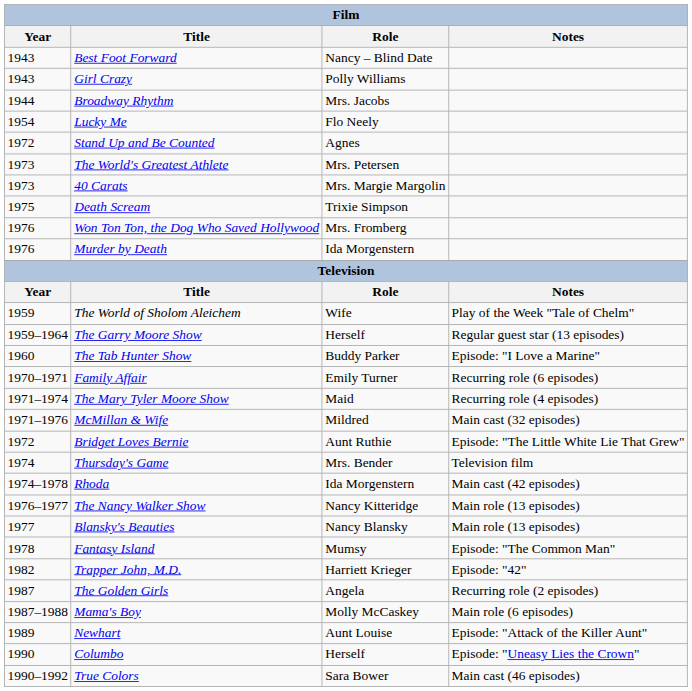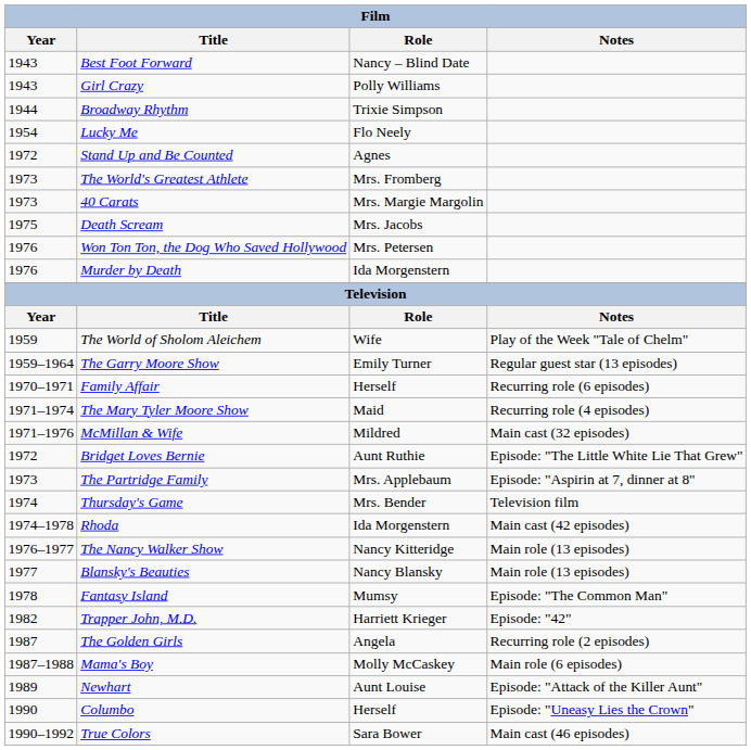 <table class="wikitable">
 <tr>
 <th colspan="4" style="background: LightSteelBlue;">Film</th>
 </tr>
 <tr>
 <th>Year</th>
 <th>Title</th>
 <th>Role</th>
 <th>Notes</th>
 </tr>
 <tr>
 <td>1943</td>
 <td><em><a href='#'>Best Foot Forward</a></em></td>
 <td>Nancy – Blind Date</td>
 <td></td>
 </tr>
 <tr>
 <td>1943</td>
 <td><em><a href='#'>Girl Crazy</a></em></td>
 <td>Polly Williams</td>
 <td></td>
 </tr>
 <tr>
 <td>1944</td>
 <td><em><a href='#'>Broadway Rhythm</a></em></td>
-<td>Mrs. Jacobs</td>
+<td>Trixie Simpson</td>
 <td></td>
 </tr>
 <tr>
 <td>1954</td>
 <td><em><a href='#'>Lucky Me</a></em></td>
 <td>Flo Neely</td>
 <td></td>
 </tr>
 <tr>
 <td>1972</td>
 <td><em><a href='#'>Stand Up and Be Counted</a></em></td>
 <td>Agnes</td>
 <td></td>
 </tr>
 <tr>
 <td>1973</td>
 <td><em><a href='#'>The World's Greatest Athlete</a></em></td>
-<td>Mrs. Petersen</td>
+<td>Mrs. Fromberg</td>
 <td></td>
 </tr>
 <tr>
 <td>1973</td>
 <td><em><a href='#'>40 Carats</a></em></td>
 <td>Mrs. Margie Margolin</td>
 <td></td>
 </tr>
 <tr>
 <td>1975</td>
 <td><em><a href='#'>Death Scream</a></em></td>
-<td>Trixie Simpson</td>
+<td>Mrs. Jacobs</td>
 <td></td>
 </tr>
 <tr>
 <td>1976</td>
 <td><em><a href='#'>Won Ton Ton, the Dog Who Saved Hollywood</a></em></td>
-<td>Mrs. Fromberg</td>
+<td>Mrs. Petersen</td>
 <td></td>
 </tr>
 <tr>
 <td>1976</td>
 <td><em><a href='#'>Murder by Death</a></em></td>
 <td>Ida Morgenstern</td>
 <td></td>
 </tr>
 <tr>
 </tr>
 <tr>
 <th colspan="4" style="background: LightSteelBlue;">Television</th>
 </tr>
 <tr>
 <th>Year</th>
 <th>Title</th>
 <th>Role</th>
 <th>Notes</th>
 </tr>
 <tr>
 <td>1959</td>
 <td><em>The World of Sholom Aleichem</em></td>
 <td>Wife</td>
 <td>Play of the Week "Tale of Chelm"</td>
 </tr>
 <tr>
 <td>1959–1964</td>
 <td><em><a href='#'>The Garry Moore Show</a></em></td>
-<td>Herself</td>
+<td>Emily Turner</td>
 <td>Regular guest star (13 episodes)</td>
-</tr>
-<tr>
-<td>1960</td>
-<td><em><a href='#'>The Tab Hunter Show</a></em></td>
-<td>Buddy Parker</td>
-<td>Episode: "I Love a Marine"</td>
 </tr>
 <tr>
 <td>1970–1971</td>
 <td><em><a href='#'>Family Affair</a></em></td>
-<td>Emily Turner</td>
+<td>Herself</td>
 <td>Recurring role (6 episodes)</td>
 </tr>
 <tr>
 <td>1971–1974</td>
 <td><em><a href='#'>The Mary Tyler Moore Show</a></em></td>
 <td>Maid</td>
 <td>Recurring role (4 episodes)</td>
 </tr>
 <tr>
 <td>1971–1976</td>
 <td><em><a href='#'>McMillan & Wife</a></em></td>
 <td>Mildred</td>
 <td>Main cast (32 episodes)</td>
 </tr>
 <tr>
 <td>1972</td>
 <td><em><a href='#'>Bridget Loves Bernie</a></em></td>
 <td>Aunt Ruthie</td>
 <td>Episode: "The Little White Lie That Grew"</td>
+</tr>
+<tr>
+<td>1973</td>
+<td><em><a href='#'>The Partridge Family</a></em></td>
+<td>Mrs. Applebaum</td>
+<td>Episode: "Aspirin at 7, dinner at 8"</td>
 </tr>
 <tr>
 <td>1974</td>
 <td><em><a href='#'>Thursday's Game</a></em></td>
 <td>Mrs. Bender</td>
 <td>Television film</td>
 </tr>
 <tr>
 <td>1974–1978</td>
 <td><em><a href='#'>Rhoda</a></em></td>
 <td>Ida Morgenstern</td>
 <td>Main cast (42 episodes)</td>
 </tr>
 <tr>
 <td>1976–1977</td>
 <td><em><a href='#'>The Nancy Walker Show</a></em></td>
 <td>Nancy Kitteridge</td>
 <td>Main role (13 episodes)</td>
 </tr>
 <tr>
 <td>1977</td>
 <td><em><a href='#'>Blansky's Beauties</a></em></td>
 <td>Nancy Blansky</td>
 <td>Main role (13 episodes)</td>
 </tr>
 <tr>
 <td>1978</td>
 <td><em><a href='#'>Fantasy Island</a></em></td>
 <td>Mumsy</td>
 <td>Episode: "The Common Man"</td>
 </tr>
 <tr>
 <td>1982</td>
 <td><em><a href='#'>Trapper John, M.D.</a></em></td>
 <td>Harriett Krieger</td>
 <td>Episode: "42"</td>
 </tr>
 <tr>
 <td>1987</td>
 <td><em><a href='#'>The Golden Girls</a></em></td>
 <td>Angela</td>
 <td>Recurring role (2 episodes)</td>
 </tr>
 <tr>
 <td>1987–1988</td>
 <td><em><a href='#'>Mama's Boy</a></em></td>
 <td>Molly McCaskey</td>
 <td>Main role (6 episodes)</td>
 </tr>
 <tr>
 <td>1989</td>
 <td><em><a href='#'>Newhart</a></em></td>
 <td>Aunt Louise</td>
 <td>Episode: "Attack of the Killer Aunt"</td>
 </tr>
 <tr>
 <td>1990</td>
 <td><em><a href='#'>Columbo</a></em></td>
 <td>Herself</td>
 <td>Episode: "<a href='#'>Uneasy Lies the Crown</a>"</td>
 </tr>
 <tr>
 <td>1990–1992</td>
 <td><em><a href='#'>True Colors</a></em></td>
 <td>Sara Bower</td>
 <td>Main cast (46 episodes)</td>
 </tr>
 </table>
